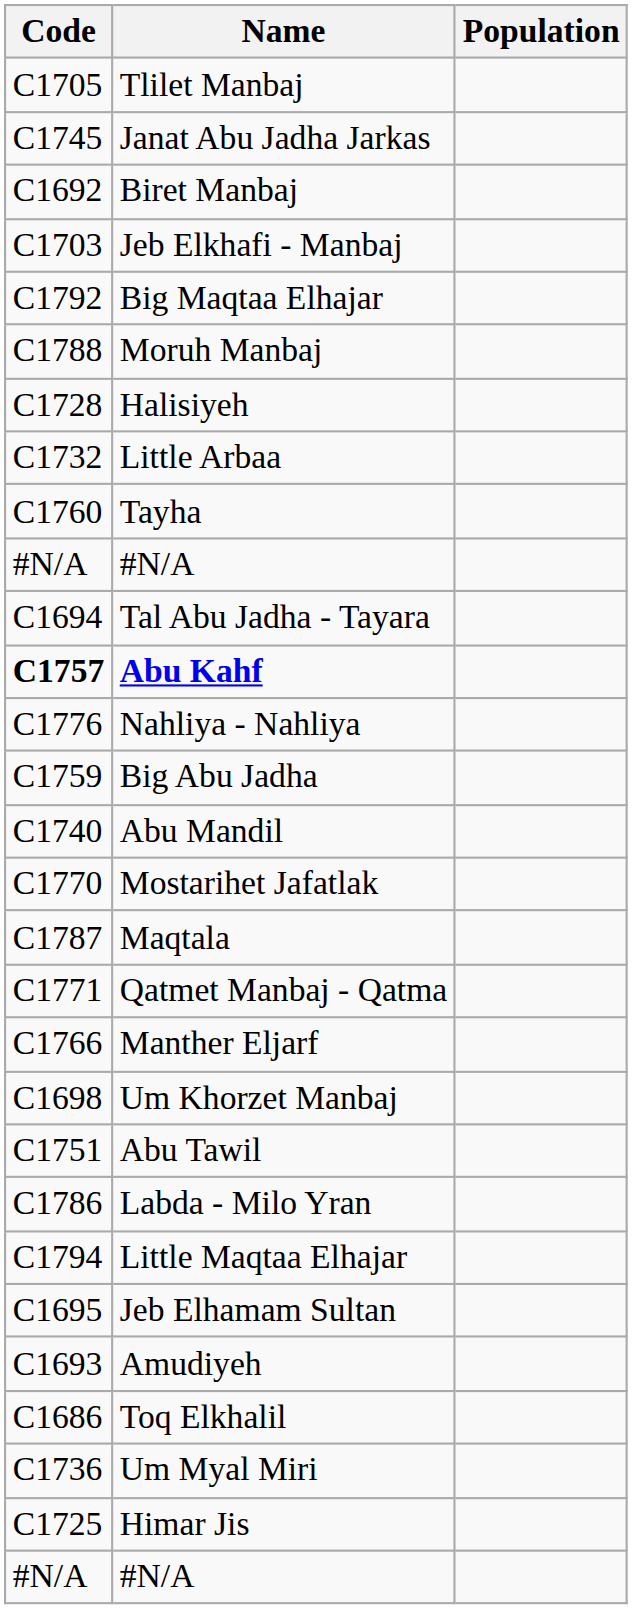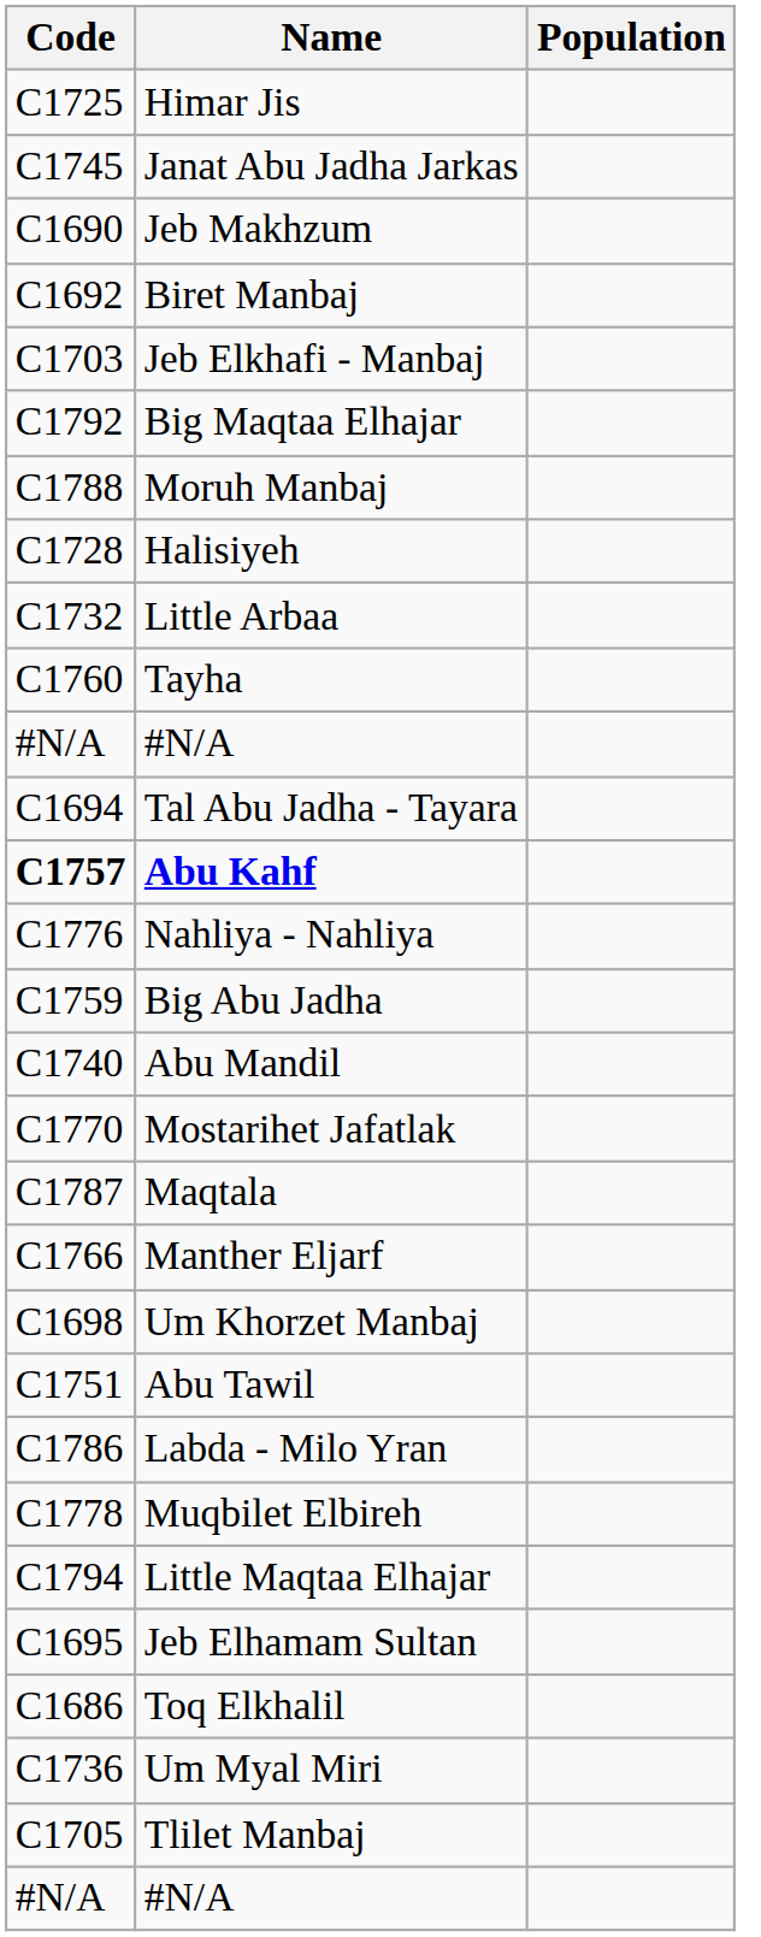 <table class="wikitable sortable">
 <tr>
 <th>Code</th>
 <th>Name</th>
 <th>Population</th>
 </tr>
 <tr>
-<td>C1705</td>
-<td>Tlilet Manbaj</td>
+<td>C1725</td>
+<td>Himar Jis</td>
 <td align=right></td>
 </tr>
 <tr>
 <td>C1745</td>
 <td>Janat Abu Jadha Jarkas</td>
+<td align=right></td>
+</tr>
+<tr>
+<td>C1690</td>
+<td>Jeb Makhzum</td>
 <td align=right></td>
 </tr>
 <tr>
 <td>C1692</td>
 <td>Biret Manbaj</td>
 <td align=right></td>
 </tr>
 <tr>
 <td>C1703</td>
 <td>Jeb Elkhafi - Manbaj</td>
 <td align=right></td>
 </tr>
 <tr>
 <td>C1792</td>
 <td>Big Maqtaa Elhajar</td>
 <td align=right></td>
 </tr>
 <tr>
 <td>C1788</td>
 <td>Moruh Manbaj</td>
 <td align=right></td>
 </tr>
 <tr>
 <td>C1728</td>
 <td>Halisiyeh</td>
 <td align=right></td>
 </tr>
 <tr>
 <td>C1732</td>
 <td>Little Arbaa</td>
 <td align=right></td>
 </tr>
 <tr>
 <td>C1760</td>
 <td>Tayha</td>
 <td align=right></td>
 </tr>
 <tr>
 <td>#N/A</td>
 <td>#N/A</td>
 <td align=right></td>
 </tr>
 <tr>
 <td>C1694</td>
 <td>Tal Abu Jadha - Tayara</td>
 <td align=right></td>
 </tr>
 <tr>
 <td><strong>C1757</strong></td>
 <td><strong><a href='#'>Abu Kahf</a></strong></td>
 <td align=right><strong></strong></td>
 </tr>
 <tr>
 <td>C1776</td>
 <td>Nahliya - Nahliya</td>
 <td align=right></td>
 </tr>
 <tr>
 <td>C1759</td>
 <td>Big Abu Jadha</td>
 <td align=right></td>
 </tr>
 <tr>
 <td>C1740</td>
 <td>Abu Mandil</td>
 <td align=right></td>
 </tr>
 <tr>
 <td>C1770</td>
 <td>Mostarihet Jafatlak</td>
 <td align=right></td>
 </tr>
 <tr>
 <td>C1787</td>
 <td>Maqtala</td>
 <td align=right></td>
 </tr>
 <tr>
-<td>C1771</td>
-<td>Qatmet Manbaj - Qatma</td>
-<td align=right></td>
-</tr>
-<tr>
 <td>C1766</td>
 <td>Manther Eljarf</td>
 <td align=right></td>
 </tr>
 <tr>
 <td>C1698</td>
 <td>Um Khorzet Manbaj</td>
 <td align=right></td>
 </tr>
 <tr>
 <td>C1751</td>
 <td>Abu Tawil</td>
 <td align=right></td>
 </tr>
 <tr>
 <td>C1786</td>
 <td>Labda - Milo Yran</td>
 <td align=right></td>
 </tr>
 <tr>
+<td>C1778</td>
+<td>Muqbilet Elbireh</td>
+<td align=right></td>
+</tr>
+<tr>
 <td>C1794</td>
 <td>Little Maqtaa Elhajar</td>
 <td align=right></td>
 </tr>
 <tr>
 <td>C1695</td>
 <td>Jeb Elhamam Sultan</td>
-<td align=right></td>
-</tr>
-<tr>
-<td>C1693</td>
-<td>Amudiyeh</td>
 <td align=right></td>
 </tr>
 <tr>
 <td>C1686</td>
 <td>Toq Elkhalil</td>
 <td align=right></td>
 </tr>
 <tr>
 <td>C1736</td>
 <td>Um Myal Miri</td>
 <td align=right></td>
 </tr>
 <tr>
-<td>C1725</td>
-<td>Himar Jis</td>
+<td>C1705</td>
+<td>Tlilet Manbaj</td>
 <td align=right></td>
 </tr>
 <tr>
 <td>#N/A</td>
 <td>#N/A</td>
 <td align=right></td>
 </tr>
 </table>
